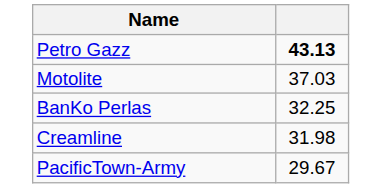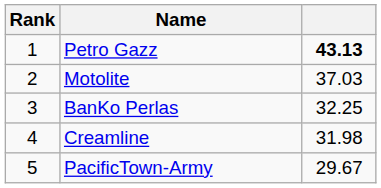 <table class="wikitable" style="margin:0.5em auto;width=480;font-size:90%">
 <tr>
+<th width=30>Rank</th>
 <th width=180>Name</th>
 <th width=50></th>
 </tr>
 <tr>
+<td align=center>1</td>
 <td><a href='#'>Petro Gazz</a></td>
 <td align=center><strong>43.13</strong></td>
 </tr>
 <tr>
+<td align=center>2</td>
 <td><a href='#'>Motolite</a></td>
 <td align=center>37.03</td>
 </tr>
 <tr>
+<td align=center>3</td>
 <td><a href='#'>BanKo Perlas</a></td>
 <td align=center>32.25</td>
 </tr>
 <tr>
+<td align=center>4</td>
 <td><a href='#'>Creamline</a></td>
 <td align=center>31.98</td>
 </tr>
 <tr>
+<td align=center>5</td>
 <td><a href='#'>PacificTown-Army</a></td>
 <td align=center>29.67</td>
 </tr>
 </table>
